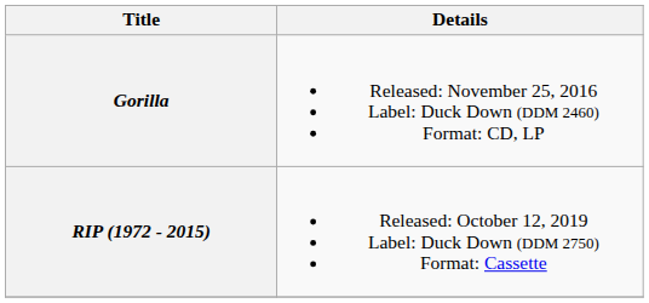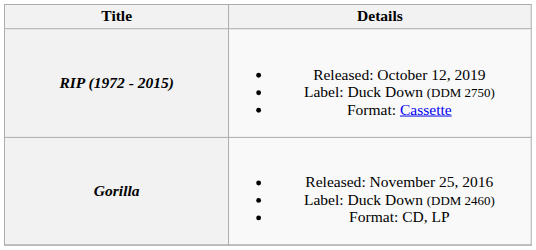 <table class="wikitable plainrowheaders" style="text-align:center;">
 <tr>
 <th scope="col" style="width:14em;">Title</th>
 <th scope="col" style="width:19em;">Details</th>
 </tr>
 <tr>
+<th scope="row"><em>RIP (1972 - 2015)</em></th>
+<td><br><ul><li>Released: October 12, 2019</li><li>Label: Duck Down <small>(DDM 2750)</small></li><li>Format: <a href='#'>Cassette</a></li></ul></td>
+</tr>
+<tr>
 <th scope="row"><em>Gorilla</em></th>
 <td><br><ul><li>Released: November 25, 2016</li><li>Label: Duck Down <small>(DDM 2460)</small></li><li>Format: CD, LP</li></ul></td>
 </tr>
 <tr>
-<th scope="row"><em>RIP (1972 - 2015)</em></th>
-<td><br><ul><li>Released: October 12, 2019</li><li>Label: Duck Down <small>(DDM 2750)</small></li><li>Format: <a href='#'>Cassette</a></li></ul></td>
-</tr>
-<tr>
 </tr>
 </table>
